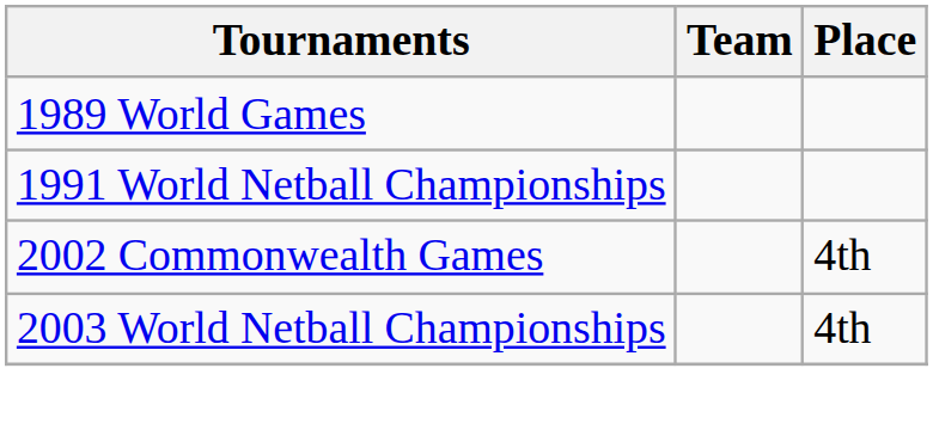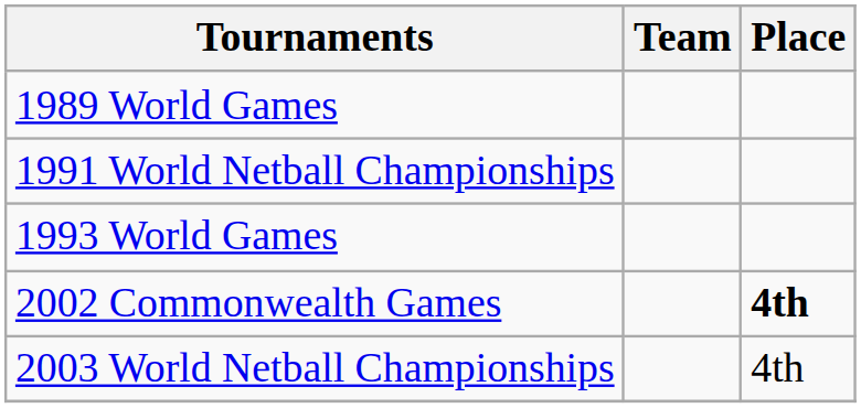 <table class="wikitable collapsible">
 <tr>
 <th>Tournaments</th>
 <th>Team</th>
 <th>Place</th>
 </tr>
 <tr>
 <td><a href='#'>1989 World Games</a></td>
 <td></td>
 <td></td>
 </tr>
 <tr>
 <td><a href='#'>1991 World Netball Championships</a></td>
 <td></td>
 <td></td>
 </tr>
 <tr>
+<td><a href='#'>1993 World Games</a></td>
+<td></td>
+<td></td>
+</tr>
+<tr>
 <td><a href='#'>2002 Commonwealth Games</a></td>
 <td></td>
-<td>4th</td>
+<td><strong>4th</strong></td>
 </tr>
 <tr>
 <td><a href='#'>2003 World Netball Championships</a></td>
 <td></td>
 <td>4th</td>
 </tr>
 <tr>
 </tr>
 </table>
